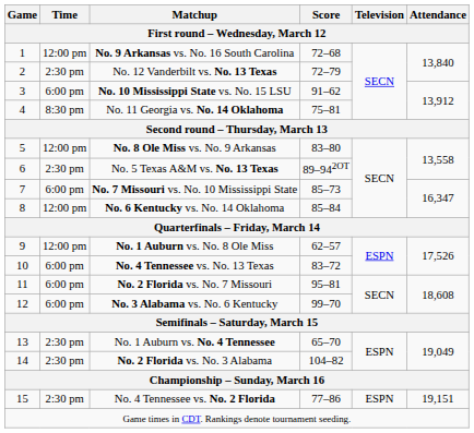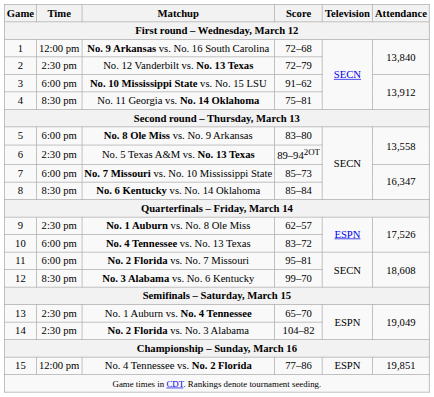 <table class="wikitable" style="font-size: 95%; text-align:center">
 <tr>
 <th>Game</th>
 <th>Time</th>
 <th>Matchup</th>
 <th>Score</th>
 <th>Television</th>
 <th>Attendance</th>
 </tr>
 <tr>
 <th colspan="6">First round – Wednesday, March 12</th>
 </tr>
 <tr>
 <td>1</td>
 <td>12:00 pm</td>
 <td><strong>No. 9 Arkansas</strong> vs. No. 16 South Carolina</td>
 <td>72–68</td>
 <td rowspan="4"><a href='#'>SECN</a></td>
 <td rowspan="2">13,840</td>
 </tr>
 <tr>
 <td>2</td>
 <td>2:30 pm</td>
 <td>No. 12 Vanderbilt vs. <strong>No. 13 Texas</strong></td>
 <td>72–79</td>
 </tr>
 <tr>
 <td>3</td>
 <td>6:00 pm</td>
 <td><strong>No. 10 Mississippi State</strong> vs. No. 15 LSU</td>
 <td>91–62</td>
 <td rowspan="2">13,912</td>
 </tr>
 <tr>
 <td>4</td>
 <td>8:30 pm</td>
 <td>No. 11 Georgia vs. <strong>No. 14 Oklahoma</strong></td>
 <td>75–81</td>
 </tr>
 <tr>
 <th colspan="6">Second round – Thursday, March 13</th>
 </tr>
 <tr>
 <td>5</td>
-<td>12:00 pm</td>
+<td>6:00 pm</td>
 <td><strong>No. 8 Ole Miss</strong>  vs. No. 9 Arkansas</td>
 <td>83–80</td>
 <td rowspan="4">SECN</td>
 <td rowspan="2">13,558</td>
 </tr>
 <tr>
 <td>6</td>
 <td>2:30 pm</td>
 <td>No. 5 Texas A&M vs. <strong>No. 13 Texas</strong></td>
 <td>89–94<sup>2OT</sup></td>
 </tr>
 <tr>
 <td>7</td>
 <td>6:00 pm</td>
 <td><strong>No. 7 Missouri</strong>  vs. No. 10 Mississippi State</td>
 <td>85–73</td>
 <td rowspan="2">16,347</td>
 </tr>
 <tr>
 <td>8</td>
-<td>12:00 pm</td>
+<td>8:30 pm</td>
 <td><strong>No. 6 Kentucky</strong> vs. No. 14 Oklahoma</td>
 <td>85–84</td>
 </tr>
 <tr>
 <th colspan="6">Quarterfinals – Friday, March 14</th>
 </tr>
 <tr>
 <td>9</td>
-<td>12:00 pm</td>
+<td>2:30 pm</td>
 <td><strong>No. 1 Auburn</strong> vs. No. 8 Ole Miss</td>
 <td>62–57</td>
 <td rowspan="2"><a href='#'>ESPN</a></td>
 <td rowspan="2">17,526</td>
 </tr>
 <tr>
 <td>10</td>
 <td>6:00 pm</td>
 <td><strong>No. 4 Tennessee</strong> vs. No. 13 Texas</td>
 <td>83–72</td>
 </tr>
 <tr>
 <td>11</td>
 <td>6:00 pm</td>
 <td><strong>No. 2 Florida</strong> vs. No. 7 Missouri</td>
 <td>95–81</td>
 <td rowspan="2">SECN</td>
 <td rowspan="2">18,608</td>
 </tr>
 <tr>
 <td>12</td>
-<td>6:00 pm</td>
+<td>8:30 pm</td>
 <td><strong>No. 3 Alabama</strong> vs. No. 6 Kentucky</td>
 <td>99–70</td>
 </tr>
 <tr>
 <th colspan="6">Semifinals – Saturday, March 15</th>
 </tr>
 <tr>
 <td>13</td>
 <td>2:30 pm</td>
 <td>No. 1 Auburn vs. <strong>No. 4 Tennessee</strong></td>
 <td>65–70</td>
 <td rowspan="2">ESPN</td>
 <td rowspan="2">19,049</td>
 </tr>
 <tr>
 <td>14</td>
 <td>2:30 pm</td>
 <td><strong>No. 2 Florida</strong> vs. No. 3 Alabama</td>
 <td>104–82</td>
 </tr>
 <tr>
 <th colspan="6">Championship – Sunday, March 16</th>
 </tr>
 <tr>
 <td>15</td>
-<td>2:30 pm</td>
+<td>12:00 pm</td>
 <td>No. 4 Tennessee vs. <strong>No. 2 Florida</strong></td>
 <td>77–86</td>
 <td>ESPN</td>
-<td>19,151</td>
+<td>19,851</td>
 </tr>
 <tr>
 <td colspan="6"><small>Game times in <a href='#'>CDT</a>. Rankings denote tournament seeding.</small></td>
 </tr>
 </table>
